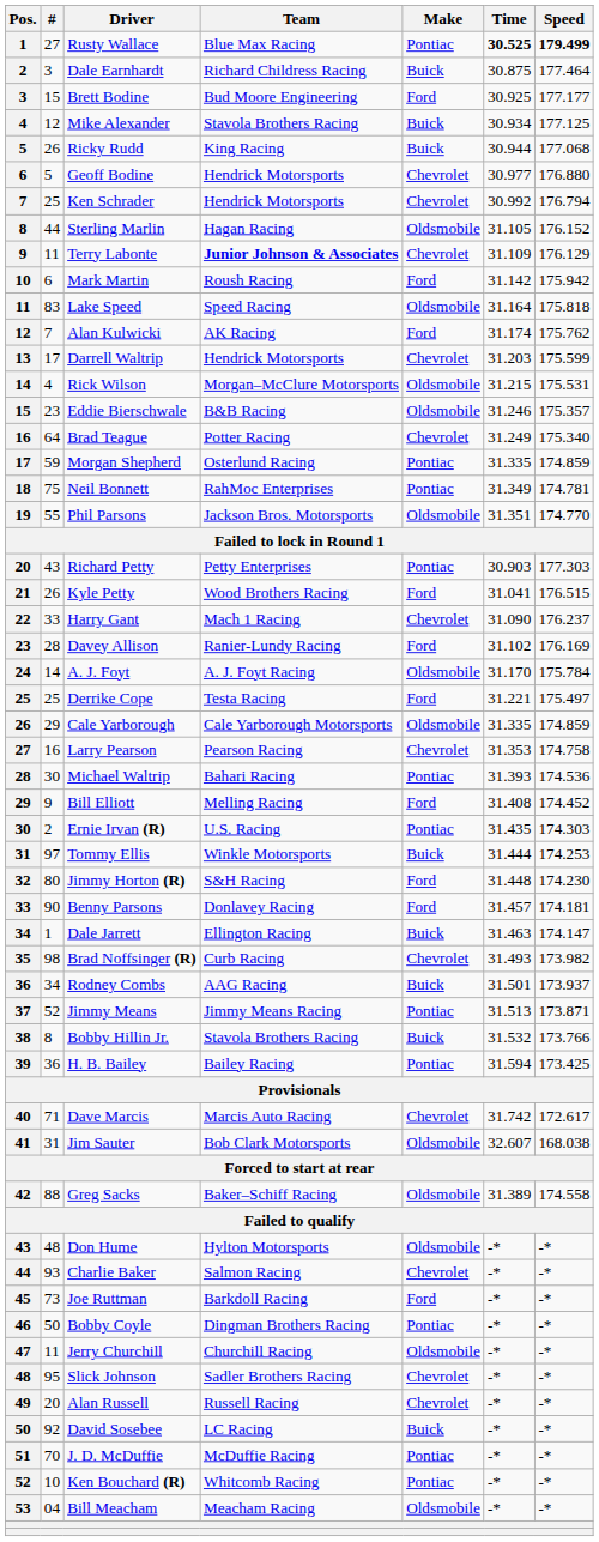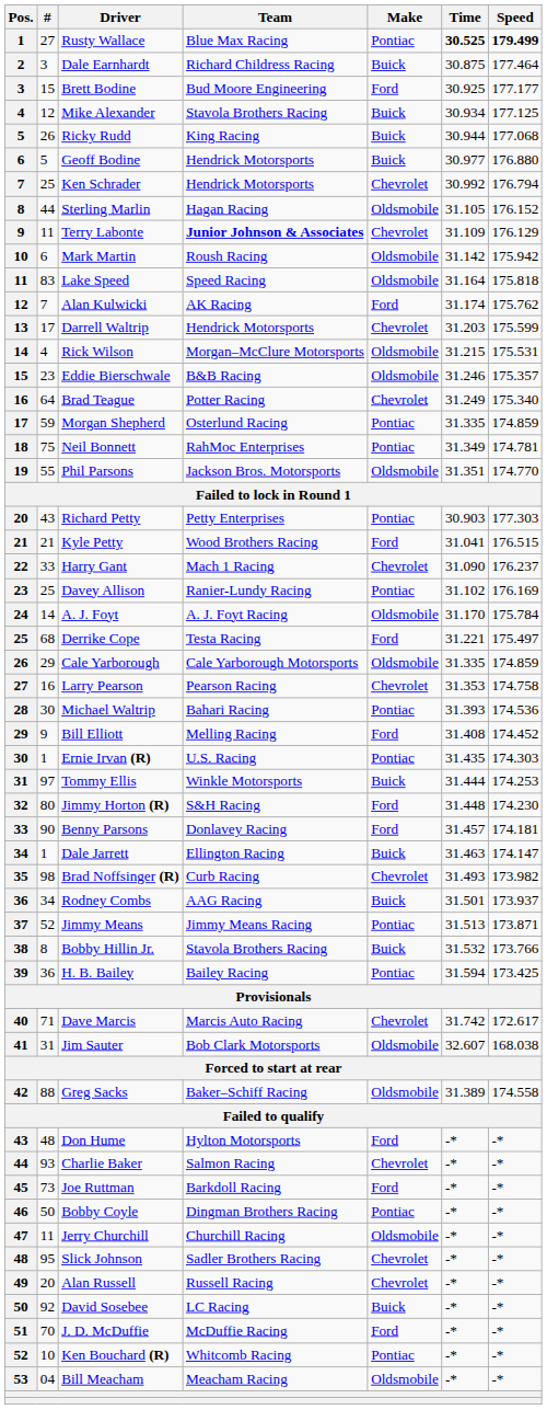 <table class="wikitable" style="font-size:95%">
 <tr>
 <th>Pos.</th>
 <th>#</th>
 <th>Driver</th>
 <th>Team</th>
 <th>Make</th>
 <th>Time</th>
 <th>Speed</th>
 </tr>
 <tr>
 <th>1</th>
 <td>27</td>
 <td><a href='#'>Rusty Wallace</a></td>
 <td><a href='#'>Blue Max Racing</a></td>
 <td><a href='#'>Pontiac</a></td>
 <td><strong>30.525</strong></td>
 <td><strong>179.499</strong></td>
 </tr>
 <tr>
 <th>2</th>
 <td>3</td>
 <td><a href='#'>Dale Earnhardt</a></td>
 <td><a href='#'>Richard Childress Racing</a></td>
 <td><a href='#'>Buick</a></td>
 <td>30.875</td>
 <td>177.464</td>
 </tr>
 <tr>
 <th>3</th>
 <td>15</td>
 <td><a href='#'>Brett Bodine</a></td>
 <td><a href='#'>Bud Moore Engineering</a></td>
 <td><a href='#'>Ford</a></td>
 <td>30.925</td>
 <td>177.177</td>
 </tr>
 <tr>
 <th>4</th>
 <td>12</td>
 <td><a href='#'>Mike Alexander</a></td>
 <td><a href='#'>Stavola Brothers Racing</a></td>
 <td><a href='#'>Buick</a></td>
 <td>30.934</td>
 <td>177.125</td>
 </tr>
 <tr>
 <th>5</th>
 <td>26</td>
 <td><a href='#'>Ricky Rudd</a></td>
 <td><a href='#'>King Racing</a></td>
 <td><a href='#'>Buick</a></td>
 <td>30.944</td>
 <td>177.068</td>
 </tr>
 <tr>
 <th>6</th>
 <td>5</td>
 <td><a href='#'>Geoff Bodine</a></td>
 <td><a href='#'>Hendrick Motorsports</a></td>
-<td><a href='#'>Chevrolet</a></td>
+<td><a href='#'>Buick</a></td>
 <td>30.977</td>
 <td>176.880</td>
 </tr>
 <tr>
 <th>7</th>
 <td>25</td>
 <td><a href='#'>Ken Schrader</a></td>
 <td><a href='#'>Hendrick Motorsports</a></td>
 <td><a href='#'>Chevrolet</a></td>
 <td>30.992</td>
 <td>176.794</td>
 </tr>
 <tr>
 <th>8</th>
 <td>44</td>
 <td><a href='#'>Sterling Marlin</a></td>
 <td><a href='#'>Hagan Racing</a></td>
 <td><a href='#'>Oldsmobile</a></td>
 <td>31.105</td>
 <td>176.152</td>
 </tr>
 <tr>
 <th>9</th>
 <td>11</td>
 <td><a href='#'>Terry Labonte</a></td>
 <td><strong><a href='#'>Junior Johnson & Associates</a></strong></td>
 <td><a href='#'>Chevrolet</a></td>
 <td>31.109</td>
 <td>176.129</td>
 </tr>
 <tr>
 <th>10</th>
 <td>6</td>
 <td><a href='#'>Mark Martin</a></td>
 <td><a href='#'>Roush Racing</a></td>
-<td><a href='#'>Ford</a></td>
+<td><a href='#'>Oldsmobile</a></td>
 <td>31.142</td>
 <td>175.942</td>
 </tr>
 <tr>
 <th>11</th>
 <td>83</td>
 <td><a href='#'>Lake Speed</a></td>
 <td><a href='#'>Speed Racing</a></td>
 <td><a href='#'>Oldsmobile</a></td>
 <td>31.164</td>
 <td>175.818</td>
 </tr>
 <tr>
 <th>12</th>
 <td>7</td>
 <td><a href='#'>Alan Kulwicki</a></td>
 <td><a href='#'>AK Racing</a></td>
 <td><a href='#'>Ford</a></td>
 <td>31.174</td>
 <td>175.762</td>
 </tr>
 <tr>
 <th>13</th>
 <td>17</td>
 <td><a href='#'>Darrell Waltrip</a></td>
 <td><a href='#'>Hendrick Motorsports</a></td>
 <td><a href='#'>Chevrolet</a></td>
 <td>31.203</td>
 <td>175.599</td>
 </tr>
 <tr>
 <th>14</th>
 <td>4</td>
 <td><a href='#'>Rick Wilson</a></td>
 <td><a href='#'>Morgan–McClure Motorsports</a></td>
 <td><a href='#'>Oldsmobile</a></td>
 <td>31.215</td>
 <td>175.531</td>
 </tr>
 <tr>
 <th>15</th>
 <td>23</td>
 <td><a href='#'>Eddie Bierschwale</a></td>
 <td><a href='#'>B&B Racing</a></td>
 <td><a href='#'>Oldsmobile</a></td>
 <td>31.246</td>
 <td>175.357</td>
 </tr>
 <tr>
 <th>16</th>
 <td>64</td>
 <td><a href='#'>Brad Teague</a></td>
 <td><a href='#'>Potter Racing</a></td>
 <td><a href='#'>Chevrolet</a></td>
 <td>31.249</td>
 <td>175.340</td>
 </tr>
 <tr>
 <th>17</th>
 <td>59</td>
 <td><a href='#'>Morgan Shepherd</a></td>
 <td><a href='#'>Osterlund Racing</a></td>
 <td><a href='#'>Pontiac</a></td>
 <td>31.335</td>
 <td>174.859</td>
 </tr>
 <tr>
 <th>18</th>
 <td>75</td>
 <td><a href='#'>Neil Bonnett</a></td>
 <td><a href='#'>RahMoc Enterprises</a></td>
 <td><a href='#'>Pontiac</a></td>
 <td>31.349</td>
 <td>174.781</td>
 </tr>
 <tr>
 <th>19</th>
 <td>55</td>
 <td><a href='#'>Phil Parsons</a></td>
 <td><a href='#'>Jackson Bros. Motorsports</a></td>
 <td><a href='#'>Oldsmobile</a></td>
 <td>31.351</td>
 <td>174.770</td>
 </tr>
 <tr>
 <th colspan="7">Failed to lock in Round 1</th>
 </tr>
 <tr>
 <th>20</th>
 <td>43</td>
 <td><a href='#'>Richard Petty</a></td>
 <td><a href='#'>Petty Enterprises</a></td>
 <td><a href='#'>Pontiac</a></td>
 <td>30.903</td>
 <td>177.303</td>
 </tr>
 <tr>
 <th>21</th>
-<td>26</td>
+<td>21</td>
 <td><a href='#'>Kyle Petty</a></td>
 <td><a href='#'>Wood Brothers Racing</a></td>
 <td><a href='#'>Ford</a></td>
 <td>31.041</td>
 <td>176.515</td>
 </tr>
 <tr>
 <th>22</th>
 <td>33</td>
 <td><a href='#'>Harry Gant</a></td>
 <td><a href='#'>Mach 1 Racing</a></td>
 <td><a href='#'>Chevrolet</a></td>
 <td>31.090</td>
 <td>176.237</td>
 </tr>
 <tr>
 <th>23</th>
-<td>28</td>
+<td>25</td>
 <td><a href='#'>Davey Allison</a></td>
 <td><a href='#'>Ranier-Lundy Racing</a></td>
-<td><a href='#'>Ford</a></td>
+<td><a href='#'>Pontiac</a></td>
 <td>31.102</td>
 <td>176.169</td>
 </tr>
 <tr>
 <th>24</th>
 <td>14</td>
 <td><a href='#'>A. J. Foyt</a></td>
 <td><a href='#'>A. J. Foyt Racing</a></td>
 <td><a href='#'>Oldsmobile</a></td>
 <td>31.170</td>
 <td>175.784</td>
 </tr>
 <tr>
 <th>25</th>
-<td>25</td>
+<td>68</td>
 <td><a href='#'>Derrike Cope</a></td>
 <td><a href='#'>Testa Racing</a></td>
 <td><a href='#'>Ford</a></td>
 <td>31.221</td>
 <td>175.497</td>
 </tr>
 <tr>
 <th>26</th>
 <td>29</td>
 <td><a href='#'>Cale Yarborough</a></td>
 <td><a href='#'>Cale Yarborough Motorsports</a></td>
 <td><a href='#'>Oldsmobile</a></td>
 <td>31.335</td>
 <td>174.859</td>
 </tr>
 <tr>
 <th>27</th>
 <td>16</td>
 <td><a href='#'>Larry Pearson</a></td>
 <td><a href='#'>Pearson Racing</a></td>
 <td><a href='#'>Chevrolet</a></td>
 <td>31.353</td>
 <td>174.758</td>
 </tr>
 <tr>
 <th>28</th>
 <td>30</td>
 <td><a href='#'>Michael Waltrip</a></td>
 <td><a href='#'>Bahari Racing</a></td>
 <td><a href='#'>Pontiac</a></td>
 <td>31.393</td>
 <td>174.536</td>
 </tr>
 <tr>
 <th>29</th>
 <td>9</td>
 <td><a href='#'>Bill Elliott</a></td>
 <td><a href='#'>Melling Racing</a></td>
 <td><a href='#'>Ford</a></td>
 <td>31.408</td>
 <td>174.452</td>
 </tr>
 <tr>
 <th>30</th>
-<td>2</td>
+<td>1</td>
 <td><a href='#'>Ernie Irvan</a> <strong>(R)</strong></td>
 <td><a href='#'>U.S. Racing</a></td>
 <td><a href='#'>Pontiac</a></td>
 <td>31.435</td>
 <td>174.303</td>
 </tr>
 <tr>
 <th>31</th>
 <td>97</td>
 <td><a href='#'>Tommy Ellis</a></td>
 <td><a href='#'>Winkle Motorsports</a></td>
 <td><a href='#'>Buick</a></td>
 <td>31.444</td>
 <td>174.253</td>
 </tr>
 <tr>
 <th>32</th>
 <td>80</td>
 <td><a href='#'>Jimmy Horton</a> <strong>(R)</strong></td>
 <td><a href='#'>S&H Racing</a></td>
 <td><a href='#'>Ford</a></td>
 <td>31.448</td>
 <td>174.230</td>
 </tr>
 <tr>
 <th>33</th>
 <td>90</td>
 <td><a href='#'>Benny Parsons</a></td>
 <td><a href='#'>Donlavey Racing</a></td>
 <td><a href='#'>Ford</a></td>
 <td>31.457</td>
 <td>174.181</td>
 </tr>
 <tr>
 <th>34</th>
 <td>1</td>
 <td><a href='#'>Dale Jarrett</a></td>
 <td><a href='#'>Ellington Racing</a></td>
 <td><a href='#'>Buick</a></td>
 <td>31.463</td>
 <td>174.147</td>
 </tr>
 <tr>
 <th>35</th>
 <td>98</td>
 <td><a href='#'>Brad Noffsinger</a> <strong>(R)</strong></td>
 <td><a href='#'>Curb Racing</a></td>
 <td><a href='#'>Chevrolet</a></td>
 <td>31.493</td>
 <td>173.982</td>
 </tr>
 <tr>
 <th>36</th>
 <td>34</td>
 <td><a href='#'>Rodney Combs</a></td>
 <td><a href='#'>AAG Racing</a></td>
 <td><a href='#'>Buick</a></td>
 <td>31.501</td>
 <td>173.937</td>
 </tr>
 <tr>
 <th>37</th>
 <td>52</td>
 <td><a href='#'>Jimmy Means</a></td>
 <td><a href='#'>Jimmy Means Racing</a></td>
 <td><a href='#'>Pontiac</a></td>
 <td>31.513</td>
 <td>173.871</td>
 </tr>
 <tr>
 <th>38</th>
 <td>8</td>
 <td><a href='#'>Bobby Hillin Jr.</a></td>
 <td><a href='#'>Stavola Brothers Racing</a></td>
 <td><a href='#'>Buick</a></td>
 <td>31.532</td>
 <td>173.766</td>
 </tr>
 <tr>
 <th>39</th>
 <td>36</td>
 <td><a href='#'>H. B. Bailey</a></td>
 <td><a href='#'>Bailey Racing</a></td>
 <td><a href='#'>Pontiac</a></td>
 <td>31.594</td>
 <td>173.425</td>
 </tr>
 <tr>
 <th colspan="7">Provisionals</th>
 </tr>
 <tr>
 <th>40</th>
 <td>71</td>
 <td><a href='#'>Dave Marcis</a></td>
 <td><a href='#'>Marcis Auto Racing</a></td>
 <td><a href='#'>Chevrolet</a></td>
 <td>31.742</td>
 <td>172.617</td>
 </tr>
 <tr>
 <th>41</th>
 <td>31</td>
 <td><a href='#'>Jim Sauter</a></td>
 <td><a href='#'>Bob Clark Motorsports</a></td>
 <td><a href='#'>Oldsmobile</a></td>
 <td>32.607</td>
 <td>168.038</td>
 </tr>
 <tr>
 <th colspan="7">Forced to start at rear</th>
 </tr>
 <tr>
 <th>42</th>
 <td>88</td>
 <td><a href='#'>Greg Sacks</a></td>
 <td><a href='#'>Baker–Schiff Racing</a></td>
 <td><a href='#'>Oldsmobile</a></td>
 <td>31.389</td>
 <td>174.558</td>
 </tr>
 <tr>
 <th colspan="7">Failed to qualify</th>
 </tr>
 <tr>
 <th>43</th>
 <td>48</td>
 <td><a href='#'>Don Hume</a></td>
 <td><a href='#'>Hylton Motorsports</a></td>
-<td><a href='#'>Oldsmobile</a></td>
+<td><a href='#'>Ford</a></td>
 <td>-*</td>
 <td>-*</td>
 </tr>
 <tr>
 <th>44</th>
 <td>93</td>
 <td><a href='#'>Charlie Baker</a></td>
 <td><a href='#'>Salmon Racing</a></td>
 <td><a href='#'>Chevrolet</a></td>
 <td>-*</td>
 <td>-*</td>
 </tr>
 <tr>
 <th>45</th>
 <td>73</td>
 <td><a href='#'>Joe Ruttman</a></td>
 <td><a href='#'>Barkdoll Racing</a></td>
 <td><a href='#'>Ford</a></td>
 <td>-*</td>
 <td>-*</td>
 </tr>
 <tr>
 <th>46</th>
 <td>50</td>
 <td><a href='#'>Bobby Coyle</a></td>
 <td><a href='#'>Dingman Brothers Racing</a></td>
 <td><a href='#'>Pontiac</a></td>
 <td>-*</td>
 <td>-*</td>
 </tr>
 <tr>
 <th>47</th>
 <td>11</td>
 <td><a href='#'>Jerry Churchill</a></td>
 <td><a href='#'>Churchill Racing</a></td>
 <td><a href='#'>Oldsmobile</a></td>
 <td>-*</td>
 <td>-*</td>
 </tr>
 <tr>
 <th>48</th>
 <td>95</td>
 <td><a href='#'>Slick Johnson</a></td>
 <td><a href='#'>Sadler Brothers Racing</a></td>
 <td><a href='#'>Chevrolet</a></td>
 <td>-*</td>
 <td>-*</td>
 </tr>
 <tr>
 <th>49</th>
 <td>20</td>
 <td><a href='#'>Alan Russell</a></td>
 <td><a href='#'>Russell Racing</a></td>
 <td><a href='#'>Chevrolet</a></td>
 <td>-*</td>
 <td>-*</td>
 </tr>
 <tr>
 <th>50</th>
 <td>92</td>
 <td><a href='#'>David Sosebee</a></td>
 <td><a href='#'>LC Racing</a></td>
 <td><a href='#'>Buick</a></td>
 <td>-*</td>
 <td>-*</td>
 </tr>
 <tr>
 <th>51</th>
 <td>70</td>
 <td><a href='#'>J. D. McDuffie</a></td>
 <td><a href='#'>McDuffie Racing</a></td>
-<td><a href='#'>Pontiac</a></td>
+<td><a href='#'>Ford</a></td>
 <td>-*</td>
 <td>-*</td>
 </tr>
 <tr>
 <th>52</th>
 <td>10</td>
 <td><a href='#'>Ken Bouchard</a> <strong>(R)</strong></td>
 <td><a href='#'>Whitcomb Racing</a></td>
 <td><a href='#'>Pontiac</a></td>
 <td>-*</td>
 <td>-*</td>
 </tr>
 <tr>
 <th>53</th>
 <td>04</td>
 <td><a href='#'>Bill Meacham</a></td>
 <td><a href='#'>Meacham Racing</a></td>
 <td><a href='#'>Oldsmobile</a></td>
 <td>-*</td>
 <td>-*</td>
 </tr>
 <tr>
 <th colspan="7"></th>
 </tr>
 <tr>
 <th colspan="7"></th>
 </tr>
 </table>
